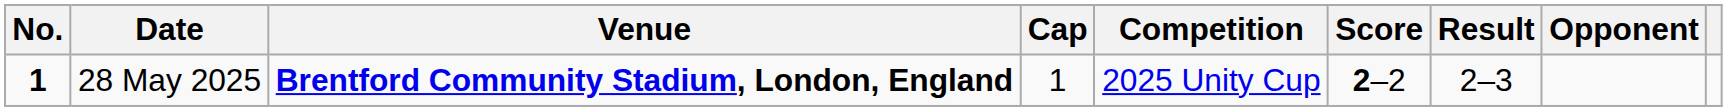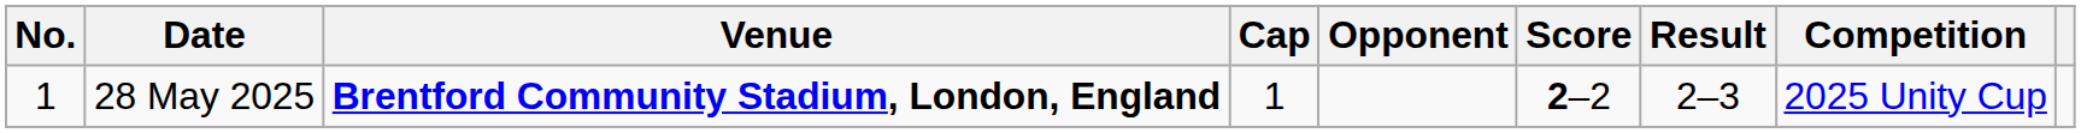 <table class="wikitable sortable">
 <tr>
 <th scope="col">No.</th>
 <th scope="col">Date</th>
 <th scope="col">Venue</th>
 <th scope="col">Cap</th>
-<th scope="col">Competition</th>
+<th scope="col">Opponent</th>
 <th scope="col">Score</th>
 <th scope="col">Result</th>
-<th scope="col">Opponent</th>
+<th scope="col">Competition</th>
 <th class="unsortable" scope="col"></th>
 </tr>
 <tr>
-<td style="text-align: center;"><strong>1</strong></td>
+<td style="text-align: center;">1</td>
 <td>28 May 2025</td>
 <td><strong><a href='#'>Brentford Community Stadium</a>, London, England</strong></td>
 <td style="text-align: center;">1</td>
-<td><a href='#'>2025 Unity Cup</a></td>
+<td></td>
 <td style="text-align: center;"><strong>2</strong>–2</td>
 <td style="text-align: center;">2–3</td>
-<td></td>
+<td><a href='#'>2025 Unity Cup</a></td>
 <td style="text-align: center;"></td>
 </tr>
 </table>
